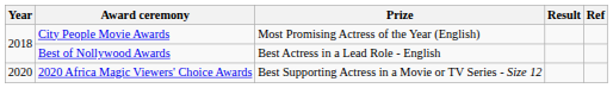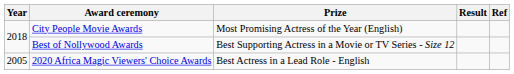 <table class ="wikitable">
 <tr>
 <th>Year</th>
 <th>Award ceremony</th>
 <th>Prize</th>
 <th>Result</th>
 <th>Ref</th>
 </tr>
 <tr>
 <td rowspan="2">2018</td>
 <td><a href='#'>City People Movie Awards</a></td>
 <td>Most Promising Actress of the Year (English)</td>
 <td></td>
 <td></td>
 </tr>
 <tr>
 <td><a href='#'>Best of Nollywood Awards</a></td>
+<td>Best Supporting Actress in a Movie or TV Series - <em>Size 12</em></td>
+<td></td>
+<td></td>
+</tr>
+<tr>
+<td>2005</td>
+<td><a href='#'>2020 Africa Magic Viewers' Choice Awards</a></td>
 <td>Best Actress in a Lead Role - English</td>
 <td></td>
 <td></td>
 </tr>
-<tr>
-<td>2020</td>
-<td><a href='#'>2020 Africa Magic Viewers' Choice Awards</a></td>
-<td>Best Supporting Actress in a Movie or TV Series - <em>Size 12</em></td>
-<td></td>
-<td></td>
-</tr>
 </table>
